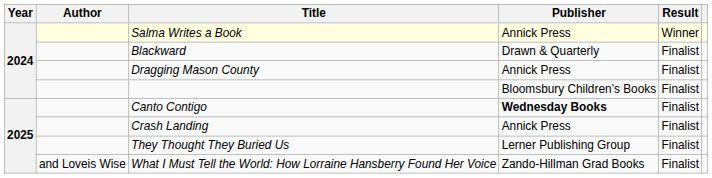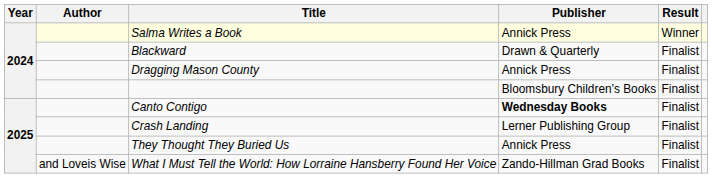 <table class="wikitable sortable mw-collapsible">
 <tr>
 <th scope="col">Year</th>
 <th scope="col">Author</th>
 <th scope="col">Title</th>
 <th scope="col">Publisher</th>
 <th scope="col">Result</th>
 <th scope="col"></th>
 </tr>
 <tr style="background:lightyellow">
 <th rowspan="4">2024</th>
 <td></td>
 <td><em>Salma Writes a Book</em></td>
 <td>Annick Press</td>
 <td>Winner</td>
 <td></td>
 </tr>
 <tr>
 <td></td>
 <td><em>Blackward</em></td>
 <td>Drawn & Quarterly</td>
 <td>Finalist</td>
 <td></td>
 </tr>
 <tr>
 <td></td>
 <td><em>Dragging Mason County</em></td>
 <td>Annick Press</td>
 <td>Finalist</td>
 <td></td>
 </tr>
 <tr>
 <td></td>
 <td></td>
 <td>Bloomsbury Children’s Books</td>
 <td>Finalist</td>
 <td></td>
 </tr>
 <tr>
 <th rowspan="4">2025</th>
 <td></td>
 <td><em>Canto Contigo</em></td>
 <td><strong>Wednesday Books</strong></td>
 <td>Finalist</td>
 <td></td>
 </tr>
 <tr>
 <td></td>
 <td><em>Crash Landing</em></td>
-<td>Annick Press</td>
+<td>Lerner Publishing Group</td>
 <td>Finalist</td>
 <td></td>
 </tr>
 <tr>
 <td></td>
 <td><em>They Thought They Buried Us</em></td>
-<td>Lerner Publishing Group</td>
+<td>Annick Press</td>
 <td>Finalist</td>
 <td></td>
 </tr>
 <tr>
 <td> and Loveis Wise</td>
 <td><em>What I Must Tell the World: How Lorraine Hansberry Found Her Voice</em></td>
 <td>Zando-Hillman Grad Books</td>
 <td>Finalist</td>
 <td></td>
 </tr>
 </table>
